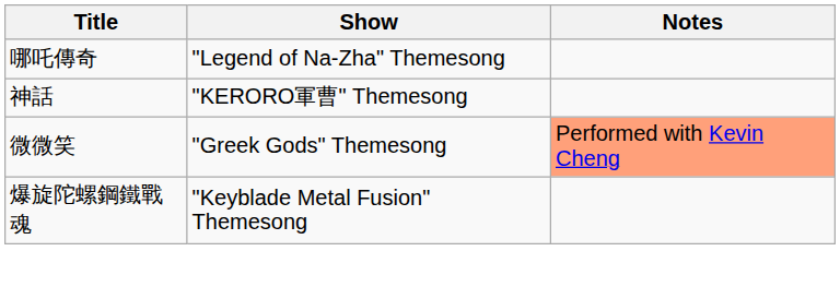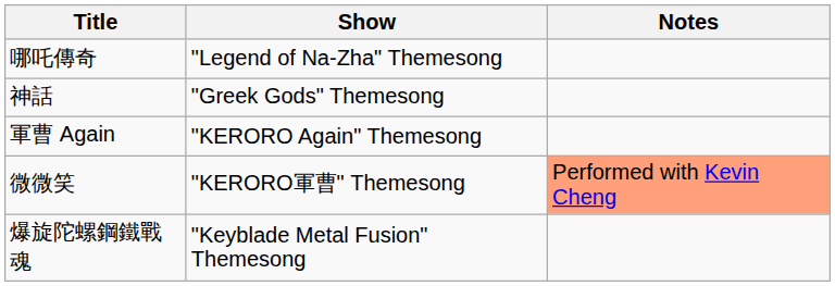 <table class="wikitable sortable">
 <tr>
 <th>Title</th>
 <th>Show</th>
 <th>Notes</th>
 </tr>
 <tr>
 <td>哪吒傳奇</td>
 <td>"Legend of Na-Zha" Themesong</td>
 <td></td>
 </tr>
 <tr>
 <td>神話</td>
-<td>"KERORO軍曹" Themesong</td>
+<td>"Greek Gods" Themesong</td>
+<td></td>
+</tr>
+<tr>
+<td>軍曹 Again</td>
+<td>"KERORO Again" Themesong</td>
 <td></td>
 </tr>
 <tr>
 <td>微微笑</td>
-<td>"Greek Gods" Themesong</td>
+<td>"KERORO軍曹" Themesong</td>
 <td style="background: lightsalmon;">Performed with <a href='#'>Kevin Cheng</a></td>
 </tr>
 <tr>
 <td>爆旋陀螺鋼鐵戰魂</td>
 <td>"Keyblade Metal Fusion" Themesong</td>
 <td></td>
 </tr>
 </table>
